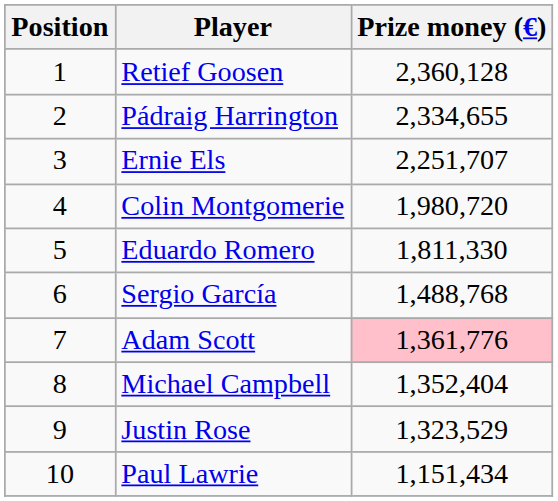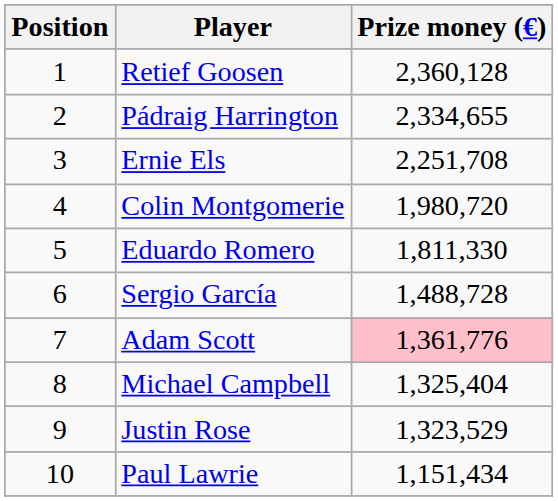 <table class="wikitable">
 <tr>
 <th>Position</th>
 <th>Player</th>
 <th>Prize money (<a href='#'>€</a>)</th>
 </tr>
 <tr>
 <td align=center>1</td>
 <td> <a href='#'>Retief Goosen</a></td>
 <td align=center>2,360,128</td>
 </tr>
 <tr>
 <td align=center>2</td>
 <td> <a href='#'>Pádraig Harrington</a></td>
 <td align=center>2,334,655</td>
 </tr>
 <tr>
 <td align=center>3</td>
 <td> <a href='#'>Ernie Els</a></td>
-<td align=center>2,251,707</td>
+<td align=center>2,251,708</td>
 </tr>
 <tr>
 <td align=center>4</td>
 <td> <a href='#'>Colin Montgomerie</a></td>
 <td align=center>1,980,720</td>
 </tr>
 <tr>
 <td align=center>5</td>
 <td> <a href='#'>Eduardo Romero</a></td>
 <td align=center>1,811,330</td>
 </tr>
 <tr>
 <td align=center>6</td>
 <td> <a href='#'>Sergio García</a></td>
-<td align=center>1,488,768</td>
+<td align=center>1,488,728</td>
 </tr>
 <tr>
 <td align=center>7</td>
 <td> <a href='#'>Adam Scott</a></td>
 <td align=center style="background: pink;">1,361,776</td>
 </tr>
 <tr>
 <td align=center>8</td>
 <td> <a href='#'>Michael Campbell</a></td>
-<td align=center>1,352,404</td>
+<td align=center>1,325,404</td>
 </tr>
 <tr>
 <td align=center>9</td>
 <td> <a href='#'>Justin Rose</a></td>
 <td align=center>1,323,529</td>
 </tr>
 <tr>
 <td align=center>10</td>
 <td> <a href='#'>Paul Lawrie</a></td>
 <td align=center>1,151,434</td>
 </tr>
 </table>
